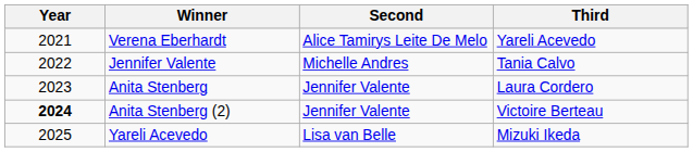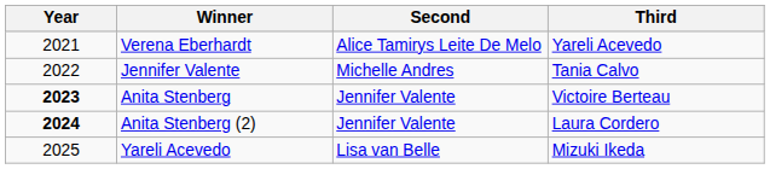 <table class="wikitable alternance sortable">
 <tr bgcolor="#CCCCCC">
 <th width="100">Year</th>
 <th width="200">Winner</th>
 <th width="200">Second</th>
 <th width="200">Third</th>
 </tr>
 <tr>
 <td align="center">2021</td>
 <td> <a href='#'>Verena Eberhardt</a></td>
 <td> <a href='#'>Alice Tamirys Leite De Melo</a></td>
 <td> <a href='#'>Yareli Acevedo</a></td>
 </tr>
 <tr>
 <td align="center">2022</td>
 <td> <a href='#'>Jennifer Valente</a></td>
 <td> <a href='#'>Michelle Andres</a></td>
 <td> <a href='#'>Tania Calvo</a></td>
 </tr>
 <tr>
-<td align="center">2023</td>
+<td align="center"><strong>2023</strong></td>
 <td> <a href='#'>Anita Stenberg</a></td>
 <td> <a href='#'>Jennifer Valente</a></td>
-<td> <a href='#'>Laura Cordero</a></td>
+<td> <a href='#'>Victoire Berteau</a></td>
 </tr>
 <tr>
 <td align="center"><strong>2024</strong></td>
 <td> <a href='#'>Anita Stenberg</a> (2)</td>
 <td> <a href='#'>Jennifer Valente</a></td>
-<td> <a href='#'>Victoire Berteau</a></td>
+<td> <a href='#'>Laura Cordero</a></td>
 </tr>
 <tr>
 <td align="center">2025</td>
 <td> <a href='#'>Yareli Acevedo</a></td>
 <td> <a href='#'>Lisa van Belle</a></td>
 <td> <a href='#'>Mizuki Ikeda</a></td>
 </tr>
 </table>
